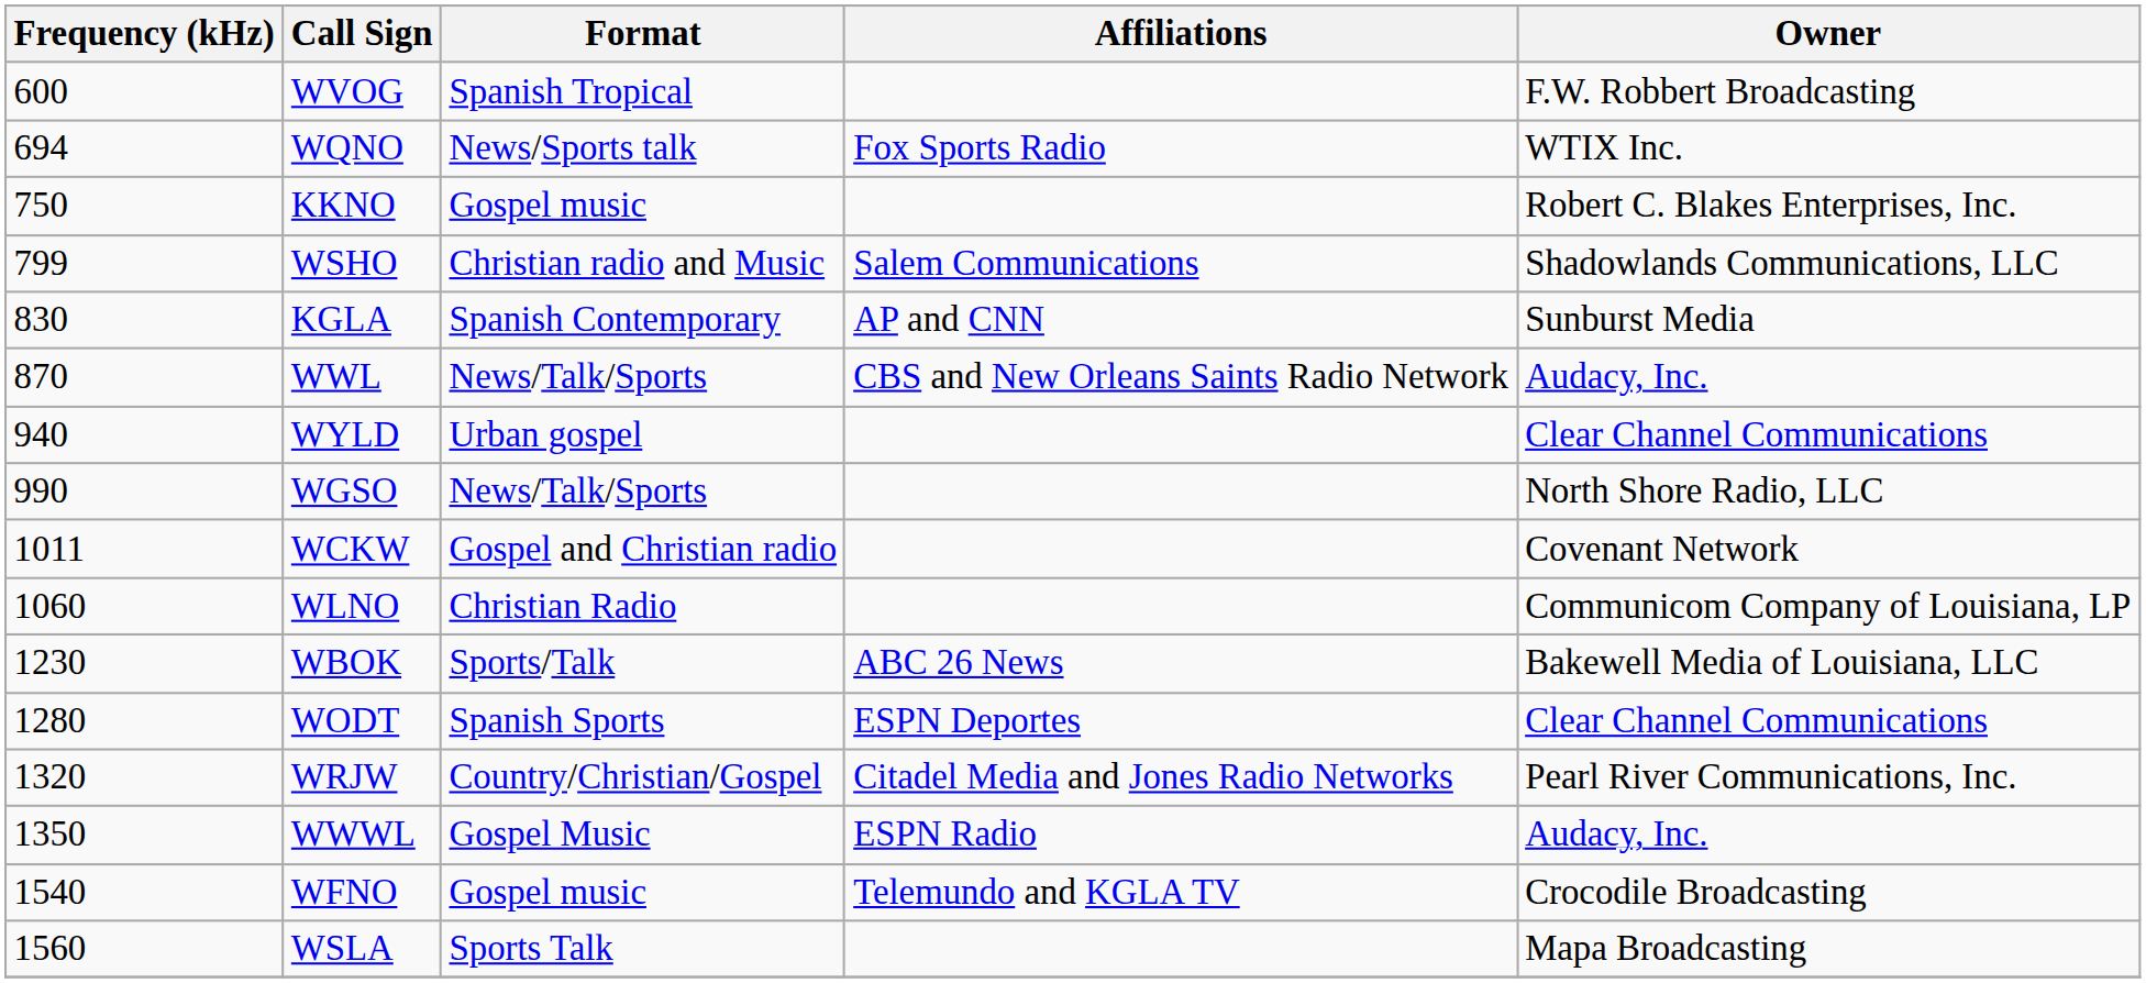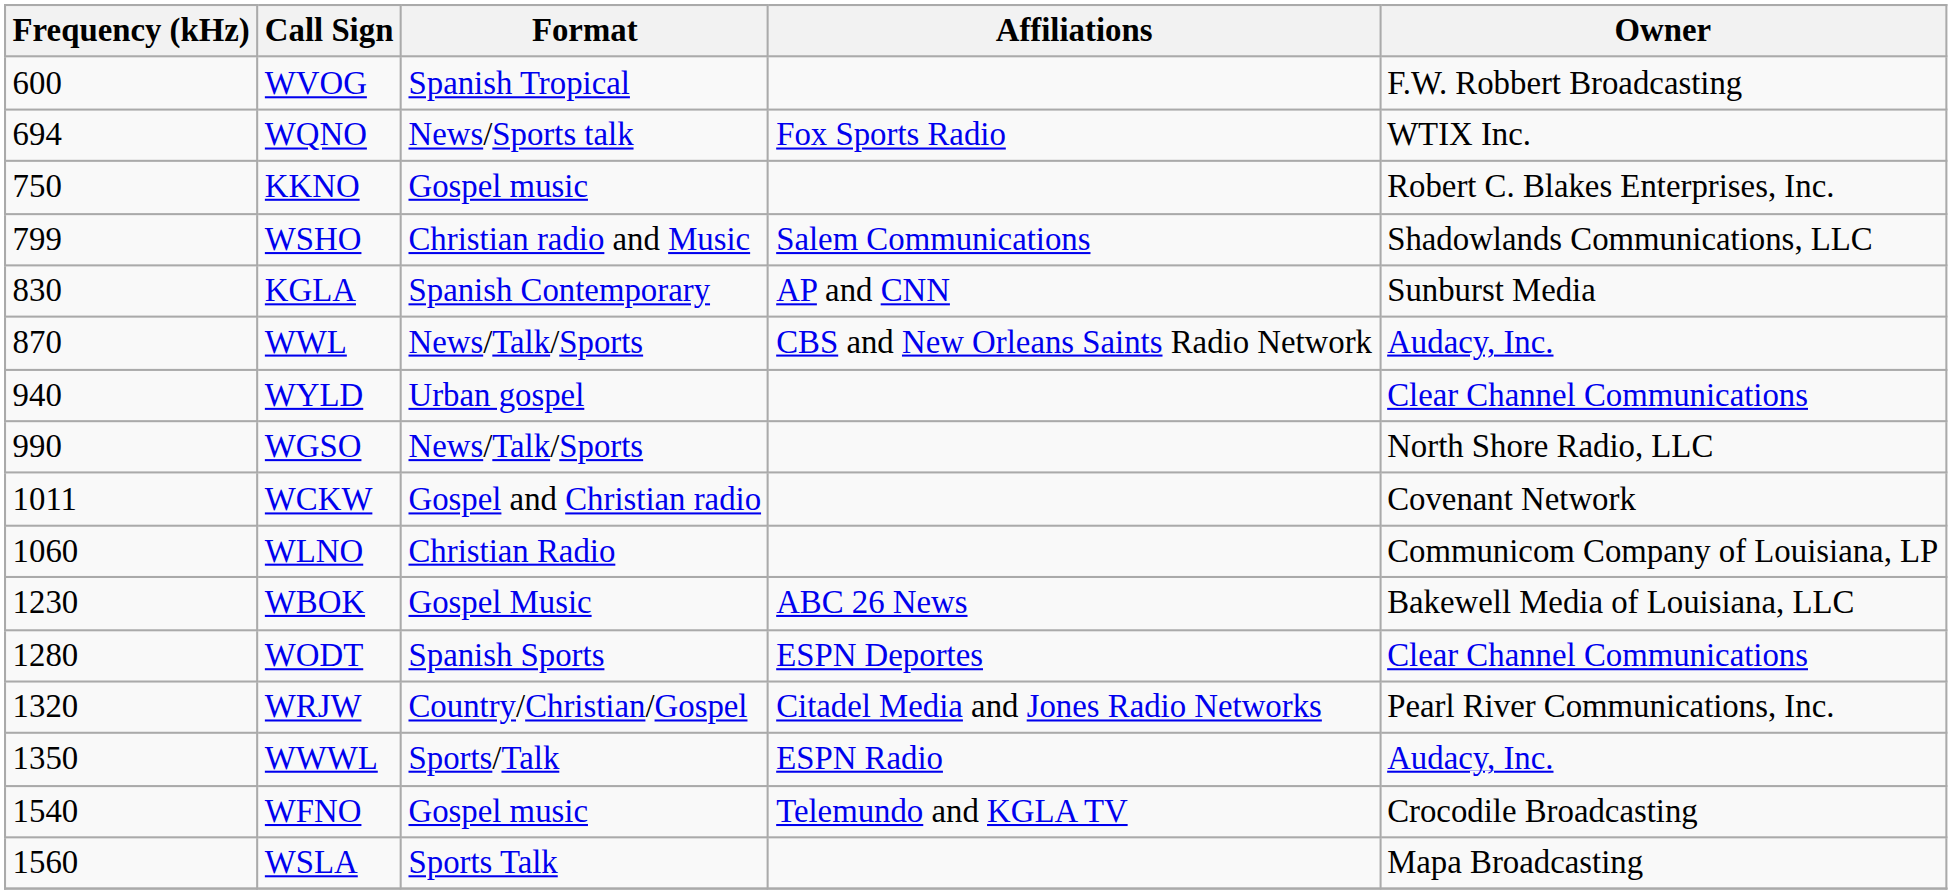 <table class="wikitable">
 <tr>
 <th>Frequency (kHz)</th>
 <th>Call Sign</th>
 <th>Format</th>
 <th>Affiliations</th>
 <th>Owner</th>
 </tr>
 <tr>
 <td>600</td>
 <td><a href='#'>WVOG</a></td>
 <td><a href='#'>Spanish Tropical</a></td>
 <td></td>
 <td>F.W. Robbert Broadcasting</td>
 </tr>
 <tr>
 <td>694</td>
 <td><a href='#'>WQNO</a></td>
 <td><a href='#'>News</a>/<a href='#'>Sports talk</a></td>
 <td><a href='#'>Fox Sports Radio</a></td>
 <td>WTIX Inc.</td>
 </tr>
 <tr>
 <td>750</td>
 <td><a href='#'>KKNO</a></td>
 <td><a href='#'>Gospel music</a></td>
 <td></td>
 <td>Robert C. Blakes Enterprises, Inc.</td>
 </tr>
 <tr>
 <td>799</td>
 <td><a href='#'>WSHO</a></td>
 <td><a href='#'>Christian radio</a> and <a href='#'>Music</a></td>
 <td><a href='#'>Salem Communications</a></td>
 <td>Shadowlands Communications, LLC</td>
 </tr>
 <tr>
 <td>830</td>
 <td><a href='#'>KGLA</a></td>
 <td><a href='#'>Spanish Contemporary</a></td>
 <td><a href='#'>AP</a> and <a href='#'>CNN</a></td>
 <td>Sunburst Media</td>
 </tr>
 <tr>
 <td>870</td>
 <td><a href='#'>WWL</a></td>
 <td><a href='#'>News</a>/<a href='#'>Talk</a>/<a href='#'>Sports</a></td>
 <td><a href='#'>CBS</a> and <a href='#'>New Orleans Saints</a> Radio Network</td>
 <td><a href='#'>Audacy, Inc.</a></td>
 </tr>
 <tr>
 <td>940</td>
 <td><a href='#'>WYLD</a></td>
 <td><a href='#'>Urban gospel</a></td>
 <td></td>
 <td><a href='#'>Clear Channel Communications</a></td>
 </tr>
 <tr>
 <td>990</td>
 <td><a href='#'>WGSO</a></td>
 <td><a href='#'>News</a>/<a href='#'>Talk</a>/<a href='#'>Sports</a></td>
 <td></td>
 <td>North Shore Radio, LLC</td>
 </tr>
 <tr>
 <td>1011</td>
 <td><a href='#'>WCKW</a></td>
 <td><a href='#'>Gospel</a> and <a href='#'>Christian radio</a></td>
 <td></td>
 <td>Covenant Network</td>
 </tr>
 <tr>
 <td>1060</td>
 <td><a href='#'>WLNO</a></td>
 <td><a href='#'>Christian Radio</a></td>
 <td></td>
 <td>Communicom Company of Louisiana, LP</td>
 </tr>
 <tr>
 <td>1230</td>
 <td><a href='#'>WBOK</a></td>
-<td><a href='#'>Sports</a>/<a href='#'>Talk</a></td>
+<td><a href='#'>Gospel Music</a></td>
 <td><a href='#'>ABC 26 News</a></td>
 <td>Bakewell Media of Louisiana, LLC</td>
 </tr>
 <tr>
 <td>1280</td>
 <td><a href='#'>WODT</a></td>
 <td><a href='#'>Spanish Sports</a></td>
 <td><a href='#'>ESPN Deportes</a></td>
 <td><a href='#'>Clear Channel Communications</a></td>
 </tr>
 <tr>
 <td>1320</td>
 <td><a href='#'>WRJW</a></td>
 <td><a href='#'>Country</a>/<a href='#'>Christian</a>/<a href='#'>Gospel</a></td>
 <td><a href='#'>Citadel Media</a> and <a href='#'>Jones Radio Networks</a></td>
 <td>Pearl River Communications, Inc.</td>
 </tr>
 <tr>
 <td>1350</td>
 <td><a href='#'>WWWL</a></td>
-<td><a href='#'>Gospel Music</a></td>
+<td><a href='#'>Sports</a>/<a href='#'>Talk</a></td>
 <td><a href='#'>ESPN Radio</a></td>
 <td><a href='#'>Audacy, Inc.</a></td>
 </tr>
 <tr>
 <td>1540</td>
 <td><a href='#'>WFNO</a></td>
 <td><a href='#'>Gospel music</a></td>
 <td><a href='#'>Telemundo</a> and <a href='#'>KGLA TV</a></td>
 <td>Crocodile Broadcasting</td>
 </tr>
 <tr>
 <td>1560</td>
 <td><a href='#'>WSLA</a></td>
 <td><a href='#'>Sports Talk</a></td>
 <td></td>
 <td>Mapa Broadcasting</td>
 </tr>
 <tr>
 </tr>
 </table>
